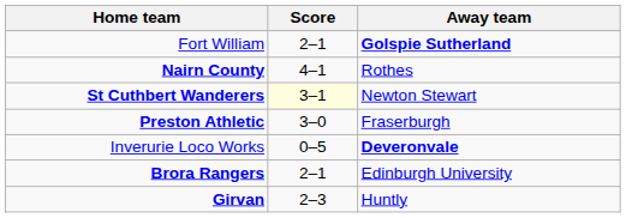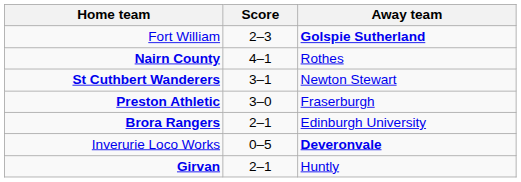 <table class="wikitable" style="border-collapse: collapse;">
 <tr>
 <th align="right" width="250">Home team</th>
 <th align="center" width="80"> Score </th>
 <th align="left" width="250">Away team</th>
 </tr>
 <tr>
 <td style="text-align: right;"><a href='#'>Fort William</a></td>
-<td style="text-align: center;">2–1</td>
+<td style="text-align: center;">2–3</td>
 <td style="text-align: left;"><strong><a href='#'>Golspie Sutherland</a></strong></td>
 </tr>
 <tr>
 <td style="text-align: right;"><strong><a href='#'>Nairn County</a></strong></td>
 <td style="text-align: center;">4–1</td>
 <td style="text-align: left;"><a href='#'>Rothes</a></td>
 </tr>
 <tr>
 <td style="text-align: right;"><strong><a href='#'>St Cuthbert Wanderers</a></strong></td>
-<td style="background: lightyellow; text-align: center;">3–1</td>
+<td style="text-align: center;">3–1</td>
 <td style="text-align: left;"><a href='#'>Newton Stewart</a></td>
 </tr>
 <tr>
 <td style="text-align: right;"><strong><a href='#'>Preston Athletic</a></strong></td>
 <td style="text-align: center;">3–0</td>
 <td style="text-align: left;"><a href='#'>Fraserburgh</a></td>
 </tr>
 <tr>
+<td style="text-align: right;"><strong><a href='#'>Brora Rangers</a></strong></td>
+<td style="text-align: center;">2–1</td>
+<td style="text-align: left;"><a href='#'>Edinburgh University</a></td>
+</tr>
+<tr>
 <td style="text-align: right;"><a href='#'>Inverurie Loco Works</a></td>
 <td style="text-align: center;">0–5</td>
 <td style="text-align: left;"><strong><a href='#'>Deveronvale</a></strong></td>
 </tr>
 <tr>
-<td style="text-align: right;"><strong><a href='#'>Brora Rangers</a></strong></td>
+<td style="text-align: right;"><strong><a href='#'>Girvan</a></strong></td>
 <td style="text-align: center;">2–1</td>
-<td style="text-align: left;"><a href='#'>Edinburgh University</a></td>
-</tr>
-<tr>
-<td style="text-align: right;"><strong><a href='#'>Girvan</a></strong></td>
-<td style="text-align: center;">2–3</td>
 <td style="text-align: left;"><a href='#'>Huntly</a></td>
 </tr>
 </table>
